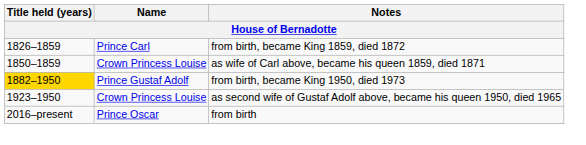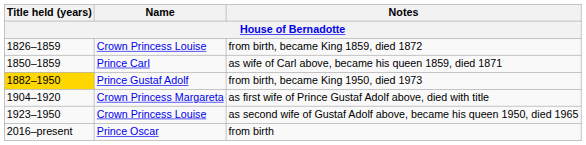 <table class="wikitable">
 <tr>
 <th><strong>Title held (years)</strong></th>
 <th><strong>Name</strong></th>
 <th><strong>Notes</strong></th>
 </tr>
 <tr>
 <th colspan=3><a href='#'>House of Bernadotte</a></th>
 </tr>
 <tr>
 <td>1826–1859</td>
-<td><a href='#'>Prince Carl</a></td>
+<td><a href='#'>Crown Princess Louise</a></td>
 <td>from birth, became King 1859, died 1872</td>
 </tr>
 <tr>
 <td>1850–1859</td>
-<td><a href='#'>Crown Princess Louise</a></td>
+<td><a href='#'>Prince Carl</a></td>
 <td>as wife of Carl above, became his queen 1859, died 1871</td>
 </tr>
 <tr>
 <td style="background: gold;">1882–1950</td>
 <td><a href='#'>Prince Gustaf Adolf</a></td>
 <td>from birth, became King 1950, died 1973</td>
+</tr>
+<tr>
+<td>1904–1920</td>
+<td><a href='#'>Crown Princess Margareta</a></td>
+<td>as first wife of Prince Gustaf Adolf above, died with title</td>
 </tr>
 <tr>
 <td>1923–1950</td>
 <td><a href='#'>Crown Princess Louise</a></td>
 <td>as second wife of Gustaf Adolf above, became his queen 1950, died 1965</td>
 </tr>
 <tr>
 <td>2016–present</td>
 <td><a href='#'>Prince Oscar</a></td>
 <td>from birth</td>
 </tr>
 </table>
